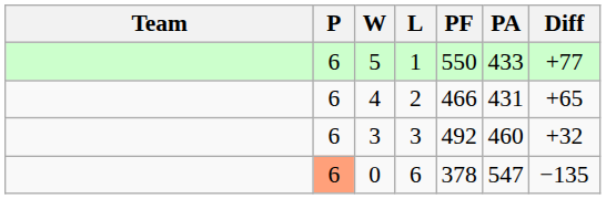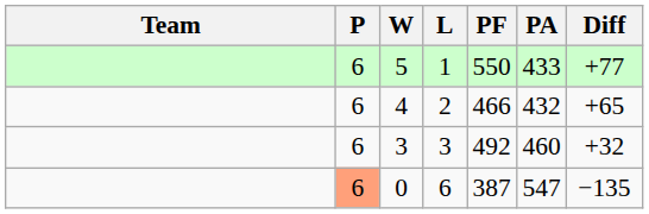 <table class=wikitable style="text-align:center">
 <tr>
 <th width=200>Team</th>
 <th width=20>P</th>
 <th width=20>W</th>
 <th width=20>L</th>
 <th width=20>PF</th>
 <th width=20>PA</th>
 <th width=40>Diff</th>
 </tr>
 <tr bgcolor=ccffcc>
 <td style="text-align:left"></td>
 <td>6</td>
 <td>5</td>
 <td>1</td>
 <td>550</td>
 <td>433</td>
 <td>+77</td>
 </tr>
 <tr>
 <td style="text-align:left"></td>
 <td>6</td>
 <td>4</td>
 <td>2</td>
 <td>466</td>
-<td>431</td>
+<td>432</td>
 <td>+65</td>
 </tr>
 <tr>
 <td style="text-align:left"></td>
 <td>6</td>
 <td>3</td>
 <td>3</td>
 <td>492</td>
 <td>460</td>
 <td>+32</td>
 </tr>
 <tr>
 <td style="text-align:left"></td>
 <td style="background: lightsalmon;">6</td>
 <td>0</td>
 <td>6</td>
-<td>378</td>
+<td>387</td>
 <td>547</td>
 <td>−135</td>
 </tr>
 </table>
